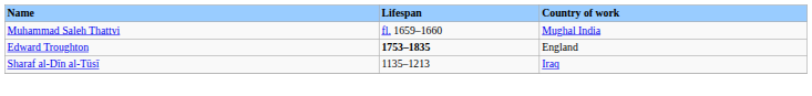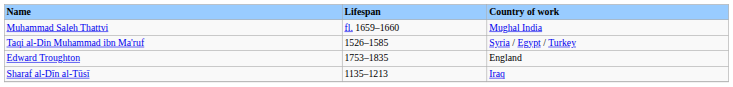 <table class="wikitable" style="width:75%; background:light blue; color:black">
 <tr>
 <td width="35%" bgcolor="#99ccff"><strong>Name</strong></td>
 <td width="15%" bgcolor="#99ccff"><strong> Lifespan</strong></td>
 <td width="25%" bgcolor="#99ccff"><strong> Country of work </strong></td>
 </tr>
 <tr>
 <td><a href='#'>Muhammad Saleh Thattvi</a></td>
 <td><a href='#'>fl.</a> 1659–1660</td>
 <td><a href='#'>Mughal India</a></td>
 </tr>
 <tr>
+<td><a href='#'>Taqi al-Din Muhammad ibn Ma'ruf</a></td>
+<td>1526–1585</td>
+<td><a href='#'>Syria</a> / <a href='#'>Egypt</a> / <a href='#'>Turkey</a></td>
+</tr>
+<tr>
 <td><a href='#'>Edward Troughton</a></td>
-<td><strong>1753–1835</strong></td>
+<td>1753–1835</td>
 <td>England</td>
 </tr>
 <tr>
 <td><a href='#'>Sharaf al-Dīn al-Tūsī</a></td>
 <td>1135–1213</td>
 <td><a href='#'>Iraq</a></td>
 </tr>
 <tr>
 </tr>
 </table>
